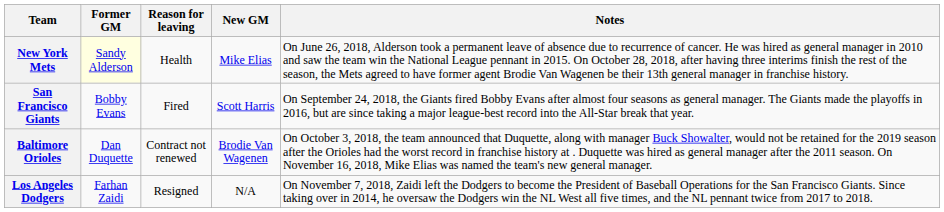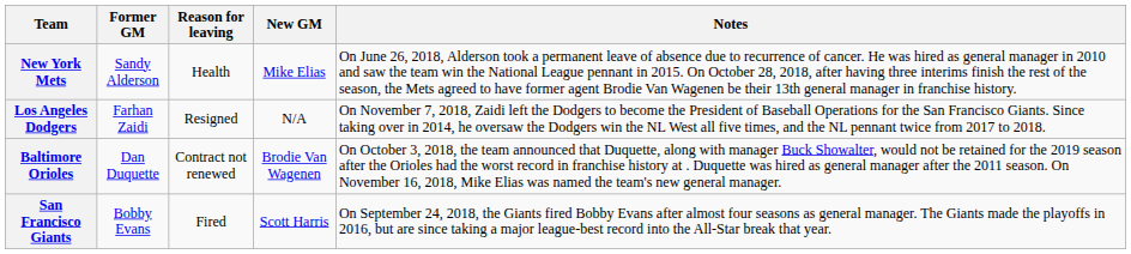 <table class="wikitable plainrowheaders" style="text-align:center;">
 <tr>
 <th scope="col">Team</th>
 <th scope="col">Former GM</th>
 <th scope="col">Reason for leaving</th>
 <th scope="col">New GM</th>
 <th scope="col">Notes</th>
 </tr>
 <tr>
 <th scope="row" style="text-align:center;"><a href='#'>New York Mets</a></th>
-<td style="background: lightyellow;"><a href='#'>Sandy Alderson</a></td>
+<td><a href='#'>Sandy Alderson</a></td>
 <td>Health</td>
 <td><a href='#'>Mike Elias</a></td>
 <td style="text-align:left;">On June 26, 2018, Alderson took a permanent leave of absence due to recurrence of cancer. He was hired as general manager in 2010 and saw the team win the National League pennant in 2015. On October 28, 2018, after having three interims finish the rest of the season, the Mets agreed to have former agent Brodie Van Wagenen be their 13th general manager in franchise history.</td>
 </tr>
 <tr>
-<th scope="row" style="text-align:center;"><a href='#'>San Francisco Giants</a></th>
-<td><a href='#'>Bobby Evans</a></td>
-<td>Fired</td>
-<td><a href='#'>Scott Harris</a></td>
-<td style="text-align:left;">On September 24, 2018, the Giants fired Bobby Evans after almost four seasons as general manager. The Giants made the playoffs in 2016, but are  since taking a major league-best  record into the All-Star break that year.</td>
+<th scope="row" style="text-align:center;"><a href='#'>Los Angeles Dodgers</a></th>
+<td><a href='#'>Farhan Zaidi</a></td>
+<td>Resigned</td>
+<td>N/A</td>
+<td style="text-align:left;">On November 7, 2018, Zaidi left the Dodgers to become the President of Baseball Operations for the San Francisco Giants. Since taking over in 2014, he oversaw the Dodgers win the NL West all five times, and the NL pennant twice from 2017 to 2018.</td>
 </tr>
 <tr>
 <th scope="row" style="text-align:center;"><a href='#'>Baltimore Orioles</a></th>
 <td><a href='#'>Dan Duquette</a></td>
 <td>Contract not renewed</td>
 <td><a href='#'>Brodie Van Wagenen</a></td>
 <td style="text-align:left;">On October 3, 2018, the team announced that Duquette, along with manager <a href='#'>Buck Showalter</a>, would not be retained for the 2019 season after the Orioles had the worst record in franchise history at . Duquette was hired as general manager after the 2011 season. On November 16, 2018, Mike Elias was named the team's new general manager.</td>
 </tr>
 <tr>
-<th scope="row" style="text-align:center;"><a href='#'>Los Angeles Dodgers</a></th>
-<td><a href='#'>Farhan Zaidi</a></td>
-<td>Resigned</td>
-<td>N/A</td>
-<td style="text-align:left;">On November 7, 2018, Zaidi left the Dodgers to become the President of Baseball Operations for the San Francisco Giants. Since taking over in 2014, he oversaw the Dodgers win the NL West all five times, and the NL pennant twice from 2017 to 2018.</td>
+<th scope="row" style="text-align:center;"><a href='#'>San Francisco Giants</a></th>
+<td><a href='#'>Bobby Evans</a></td>
+<td>Fired</td>
+<td><a href='#'>Scott Harris</a></td>
+<td style="text-align:left;">On September 24, 2018, the Giants fired Bobby Evans after almost four seasons as general manager. The Giants made the playoffs in 2016, but are  since taking a major league-best  record into the All-Star break that year.</td>
 </tr>
 </table>
